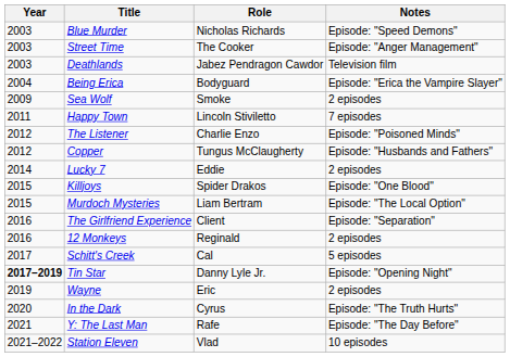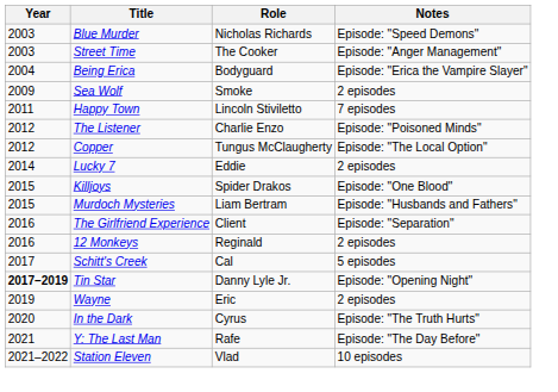 <table class="wikitable sortable">
 <tr>
 <th>Year</th>
 <th>Title</th>
 <th>Role</th>
 <th class="unsortable">Notes</th>
 </tr>
 <tr>
 <td>2003</td>
 <td><a href='#'><em>Blue Murder</em></a></td>
 <td>Nicholas Richards</td>
 <td>Episode: "Speed Demons"</td>
 </tr>
 <tr>
 <td>2003</td>
 <td><em><a href='#'>Street Time</a></em></td>
 <td>The Cooker</td>
 <td>Episode: "Anger Management"</td>
-</tr>
-<tr>
-<td>2003</td>
-<td><em><a href='#'>Deathlands</a></em></td>
-<td>Jabez Pendragon Cawdor</td>
-<td>Television film</td>
 </tr>
 <tr>
 <td>2004</td>
 <td><em><a href='#'>Being Erica</a></em></td>
 <td>Bodyguard</td>
 <td>Episode: "Erica the Vampire Slayer"</td>
 </tr>
 <tr>
 <td>2009</td>
 <td><a href='#'><em>Sea Wolf</em></a></td>
 <td>Smoke</td>
 <td>2 episodes</td>
 </tr>
 <tr>
 <td>2011</td>
 <td><a href='#'><em>Happy Town</em></a></td>
 <td>Lincoln Stiviletto</td>
 <td>7 episodes</td>
 </tr>
 <tr>
 <td>2012</td>
 <td data-sort-value="Listener, The"><a href='#'><em>The Listener</em></a></td>
 <td>Charlie Enzo</td>
 <td>Episode: "Poisoned Minds"</td>
 </tr>
 <tr>
 <td>2012</td>
 <td><a href='#'><em>Copper</em></a></td>
 <td>Tungus McClaugherty</td>
-<td>Episode: "Husbands and Fathers"</td>
+<td>Episode: "The Local Option"</td>
 </tr>
 <tr>
 <td>2014</td>
 <td><a href='#'><em>Lucky 7</em></a></td>
 <td>Eddie</td>
 <td>2 episodes</td>
 </tr>
 <tr>
 <td>2015</td>
 <td><em><a href='#'>Killjoys</a></em></td>
 <td>Spider Drakos</td>
 <td>Episode: "One Blood"</td>
 </tr>
 <tr>
 <td>2015</td>
 <td><em><a href='#'>Murdoch Mysteries</a></em></td>
 <td>Liam Bertram</td>
-<td>Episode: "The Local Option"</td>
+<td>Episode: "Husbands and Fathers"</td>
 </tr>
 <tr>
 <td>2016</td>
 <td data-sort-value="Girlfriend Experience, The"><a href='#'><em>The Girlfriend Experience</em></a></td>
 <td>Client</td>
 <td>Episode: "Separation"</td>
 </tr>
 <tr>
 <td>2016</td>
 <td><a href='#'><em>12 Monkeys</em></a></td>
 <td>Reginald</td>
 <td>2 episodes</td>
 </tr>
 <tr>
 <td>2017</td>
 <td><em><a href='#'>Schitt's Creek</a></em></td>
 <td>Cal</td>
 <td>5 episodes</td>
 </tr>
 <tr>
 <td><strong>2017–2019</strong></td>
 <td><a href='#'><em>Tin Star</em></a></td>
 <td>Danny Lyle Jr.</td>
 <td>Episode: "Opening Night"</td>
 </tr>
 <tr>
 <td>2019</td>
 <td><a href='#'><em>Wayne</em></a></td>
 <td>Eric</td>
 <td>2 episodes</td>
 </tr>
 <tr>
 <td>2020</td>
 <td><a href='#'><em>In the Dark</em></a></td>
 <td>Cyrus</td>
 <td>Episode: "The Truth Hurts"</td>
 </tr>
 <tr>
 <td>2021</td>
 <td><a href='#'><em>Y: The Last Man</em></a></td>
 <td>Rafe</td>
 <td>Episode: "The Day Before"</td>
 </tr>
 <tr>
 <td>2021–2022</td>
 <td><a href='#'><em>Station Eleven</em></a></td>
 <td>Vlad</td>
 <td>10 episodes</td>
 </tr>
 </table>
